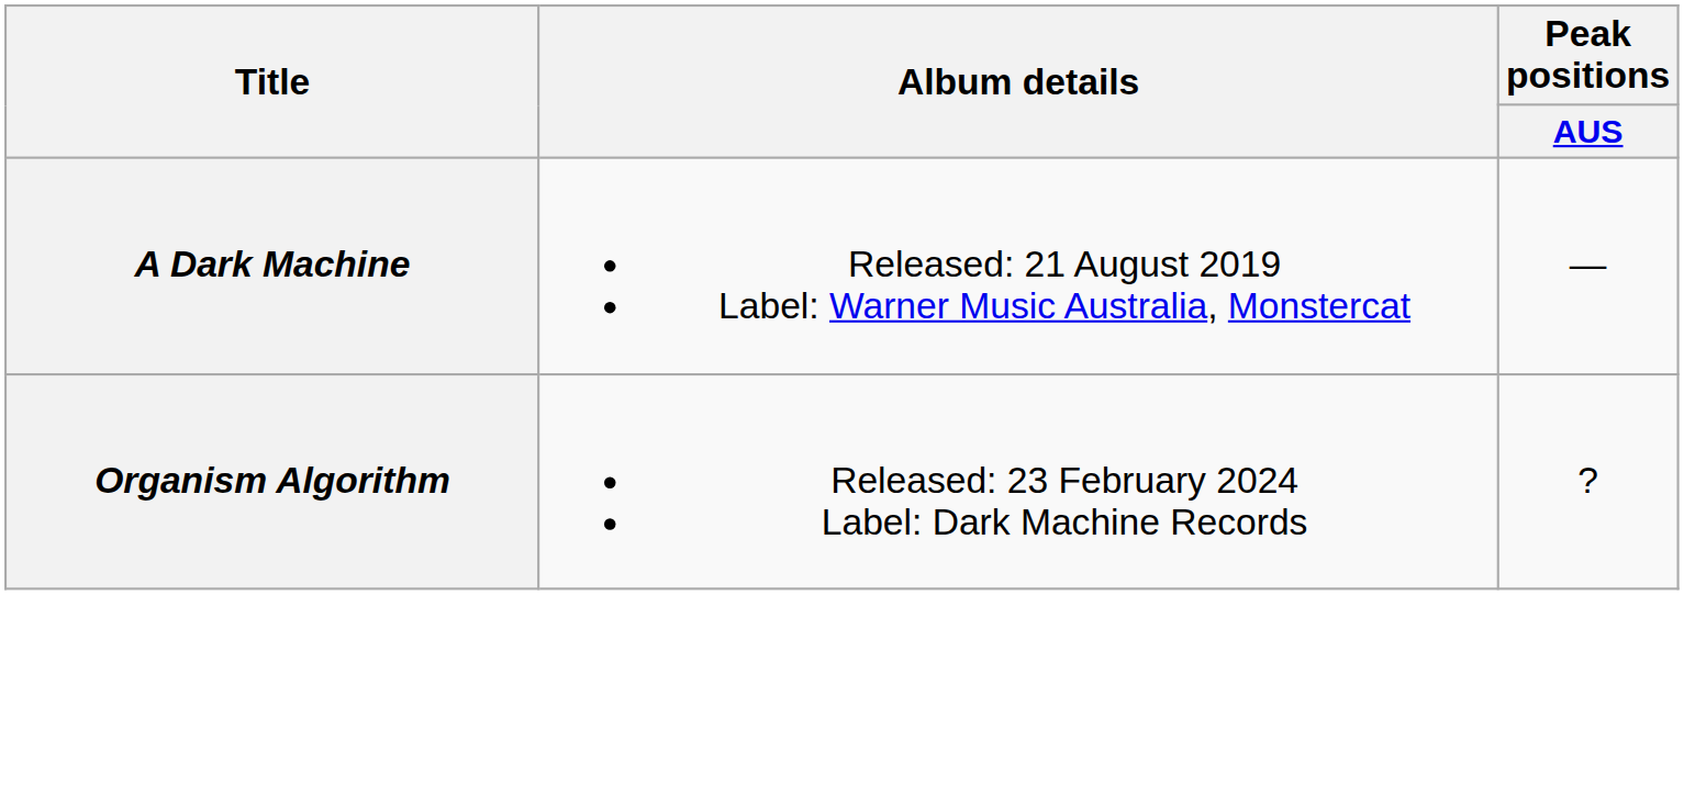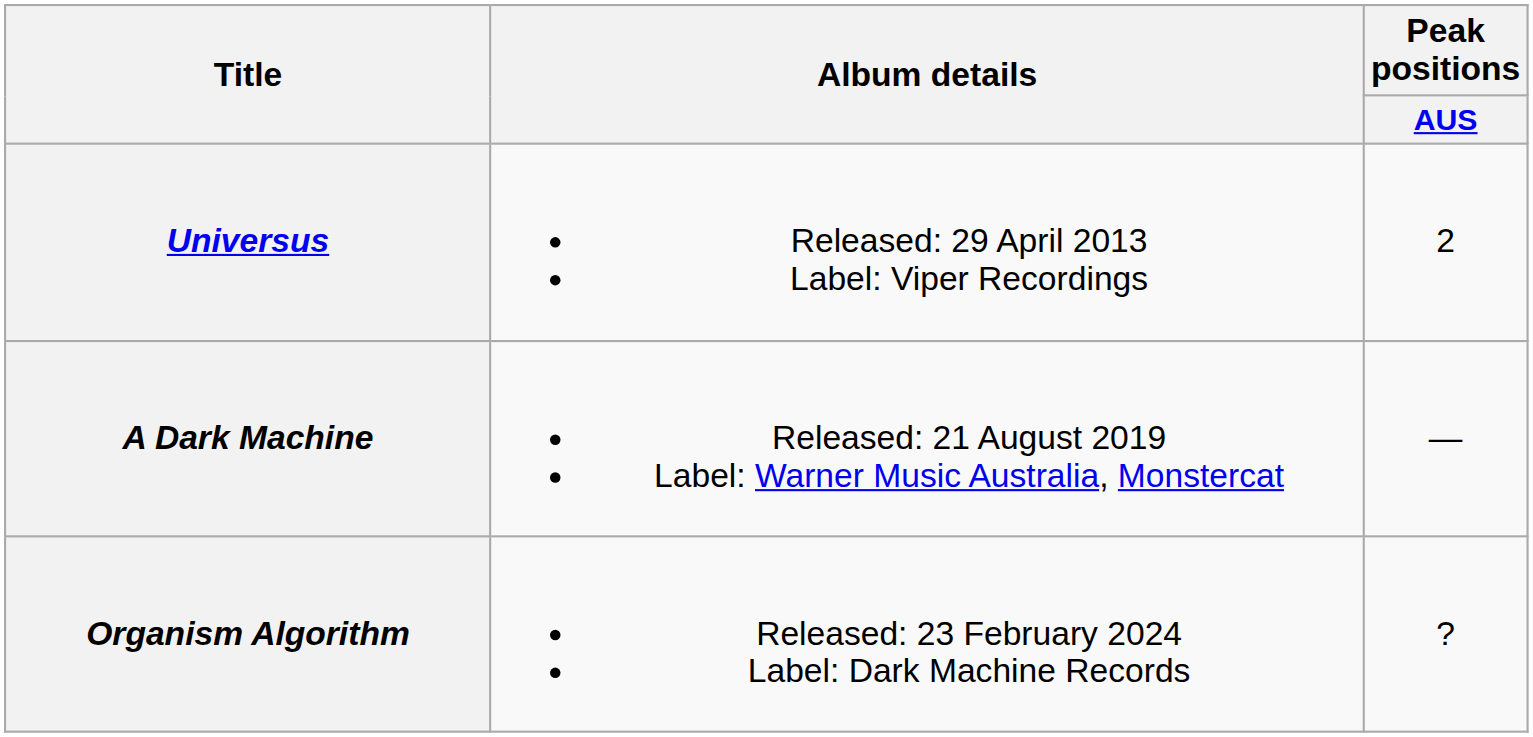 <table class="wikitable plainrowheaders" style="text-align:center;">
 <tr>
 <th scope="col" rowspan="2" style="width:14em;">Title</th>
 <th scope="col" rowspan="2" style="width:25.5em;">Album details</th>
 <th scope="col">Peak positions</th>
 </tr>
 <tr>
 <th scope="col" style="width:2.5em;font-size:90%;"><a href='#'>AUS</a></th>
+</tr>
+<tr>
+<th scope="row"><em><a href='#'>Universus</a></em></th>
+<td><br><ul><li>Released: 29 April 2013<br></li><li>Label: Viper Recordings</li></ul></td>
+<td>2</td>
 </tr>
 <tr>
 <th scope="row"><em>A Dark Machine</em></th>
 <td><br><ul><li>Released: 21 August 2019<br></li><li>Label: <a href='#'>Warner Music Australia</a>, <a href='#'>Monstercat</a></li></ul></td>
 <td>—</td>
 </tr>
 <tr>
 <th scope="row"><em>Organism Algorithm</em></th>
 <td><br><ul><li>Released: 23 February 2024<br></li><li>Label: Dark Machine Records</li></ul></td>
 <td>?</td>
 </tr>
 </table>
